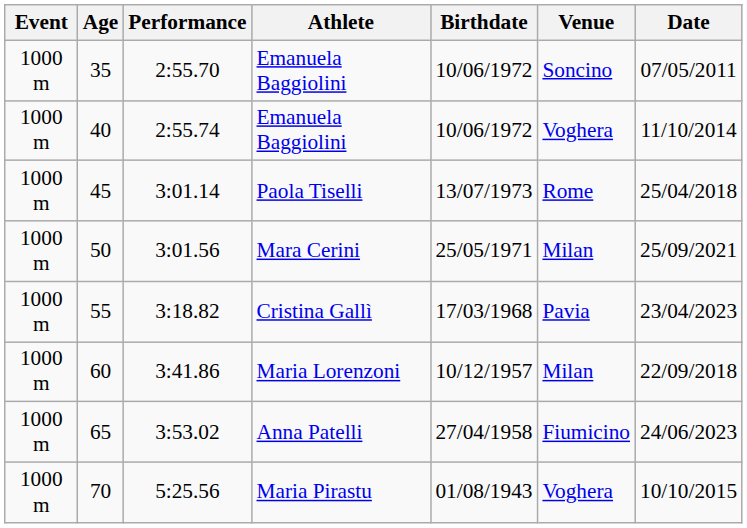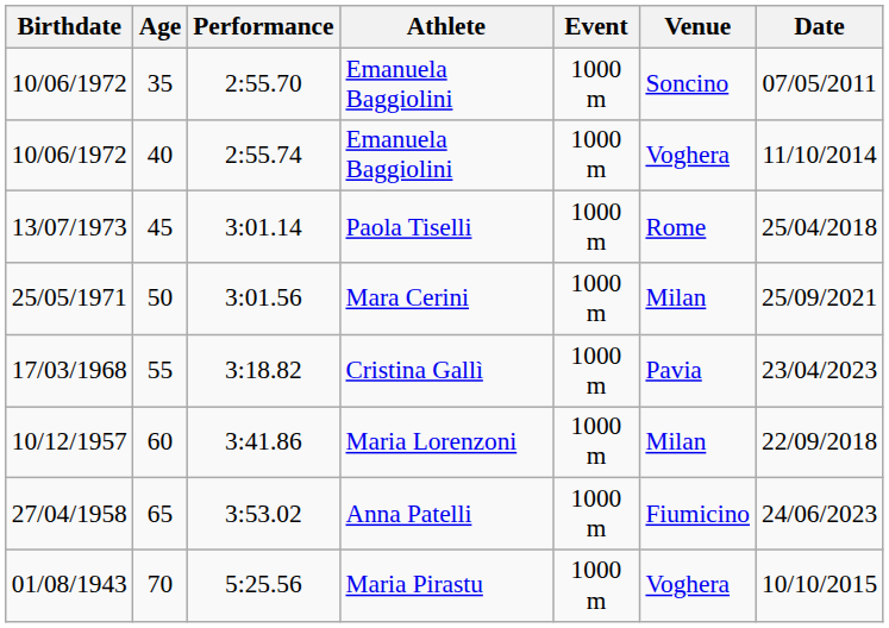 <table class="wikitable" width=80% style="font-size:90%; text-align:center">
 <tr>
-<th>Event</th>
+<th>Birthdate</th>
 <th>Age</th>
 <th>Performance</th>
 <th>Athlete</th>
-<th>Birthdate</th>
+<th>Event</th>
 <th>Venue</th>
 <th>Date</th>
 </tr>
 <tr>
-<td>1000 m</td>
+<td>10/06/1972</td>
 <td>35</td>
 <td>2:55.70</td>
 <td align=left><a href='#'>Emanuela Baggiolini</a></td>
-<td>10/06/1972</td>
+<td>1000 m</td>
 <td align=left><a href='#'>Soncino</a></td>
 <td>07/05/2011</td>
 </tr>
 <tr>
-<td>1000 m</td>
+<td>10/06/1972</td>
 <td>40</td>
 <td>2:55.74</td>
 <td align=left><a href='#'>Emanuela Baggiolini</a></td>
-<td>10/06/1972</td>
+<td>1000 m</td>
 <td align=left><a href='#'>Voghera</a></td>
 <td>11/10/2014</td>
 </tr>
 <tr>
-<td>1000 m</td>
+<td>13/07/1973</td>
 <td>45</td>
 <td>3:01.14</td>
 <td align=left><a href='#'>Paola Tiselli</a></td>
-<td>13/07/1973</td>
+<td>1000 m</td>
 <td align=left><a href='#'>Rome</a></td>
 <td>25/04/2018</td>
 </tr>
 <tr>
-<td>1000 m</td>
+<td>25/05/1971</td>
 <td>50</td>
 <td>3:01.56</td>
 <td align=left><a href='#'>Mara Cerini</a></td>
-<td>25/05/1971</td>
+<td>1000 m</td>
 <td align=left><a href='#'>Milan</a></td>
 <td>25/09/2021</td>
 </tr>
 <tr>
-<td>1000 m</td>
+<td>17/03/1968</td>
 <td>55</td>
 <td>3:18.82</td>
 <td align=left><a href='#'>Cristina Gallì</a></td>
-<td>17/03/1968</td>
+<td>1000 m</td>
 <td align=left><a href='#'>Pavia</a></td>
 <td>23/04/2023</td>
 </tr>
 <tr>
-<td>1000 m</td>
+<td>10/12/1957</td>
 <td>60</td>
 <td>3:41.86</td>
 <td align=left><a href='#'>Maria Lorenzoni</a></td>
-<td>10/12/1957</td>
+<td>1000 m</td>
 <td align=left><a href='#'>Milan</a></td>
 <td>22/09/2018</td>
 </tr>
 <tr>
-<td>1000 m</td>
+<td>27/04/1958</td>
 <td>65</td>
 <td>3:53.02</td>
 <td align=left><a href='#'>Anna Patelli</a></td>
-<td>27/04/1958</td>
+<td>1000 m</td>
 <td align=left><a href='#'>Fiumicino</a></td>
 <td>24/06/2023</td>
 </tr>
 <tr>
-<td>1000 m</td>
+<td>01/08/1943</td>
 <td>70</td>
 <td>5:25.56</td>
 <td align=left><a href='#'>Maria Pirastu</a></td>
-<td>01/08/1943</td>
+<td>1000 m</td>
 <td align=left><a href='#'>Voghera</a></td>
 <td>10/10/2015</td>
 </tr>
 </table>
